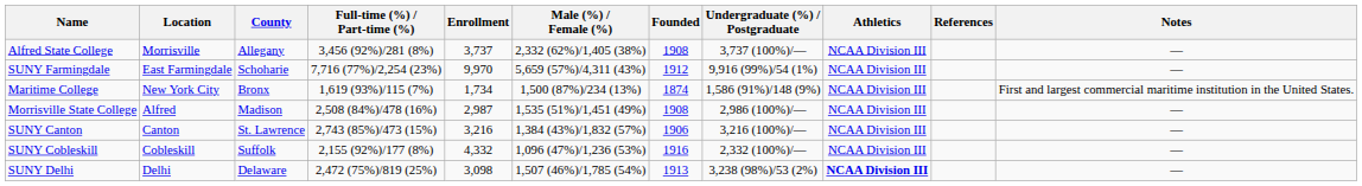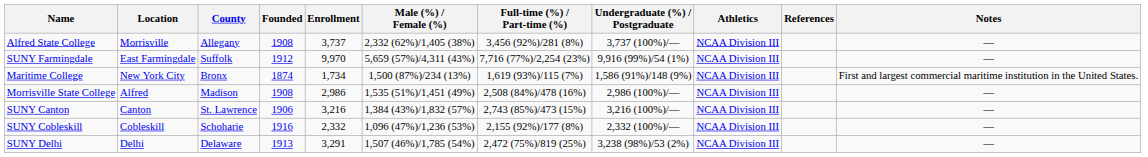 <table class="wikitable sortable">
 <tr>
 <th>Name</th>
 <th>Location</th>
 <th><a href='#'>County</a></th>
-<th>Full-time (%) /<br>Part-time (%)</th>
+<th>Founded</th>
 <th>Enrollment</th>
 <th>Male (%) /<br>Female (%)</th>
-<th>Founded</th>
+<th>Full-time (%) /<br>Part-time (%)</th>
 <th>Undergraduate (%) /<br>Postgraduate</th>
 <th>Athletics</th>
 <th class="unsortable">References</th>
 <th>Notes</th>
 </tr>
 <tr>
 <td><a href='#'>Alfred State College</a></td>
 <td><a href='#'>Morrisville</a></td>
 <td><a href='#'>Allegany</a></td>
-<td style="text-align:center;">3,456 (92%)/281 (8%)</td>
+<td style="text-align:center;"><a href='#'>1908</a></td>
 <td style="text-align:center;">3,737</td>
 <td style="text-align:center;">2,332 (62%)/1,405 (38%)</td>
-<td style="text-align:center;"><a href='#'>1908</a></td>
+<td style="text-align:center;">3,456 (92%)/281 (8%)</td>
 <td style="text-align:center;">3,737 (100%)/—</td>
 <td style="text-align:center;"><a href='#'>NCAA Division III</a></td>
 <td></td>
 <td style="text-align:center;">—</td>
 </tr>
 <tr>
 <td><a href='#'>SUNY Farmingdale</a></td>
 <td><a href='#'>East Farmingdale</a></td>
-<td><a href='#'>Schoharie</a></td>
-<td style="text-align:center;">7,716 (77%)/2,254 (23%)</td>
+<td><a href='#'>Suffolk</a></td>
+<td style="text-align:center;"><a href='#'>1912</a></td>
 <td style="text-align:center;">9,970</td>
 <td style="text-align:center;">5,659 (57%)/4,311 (43%)</td>
-<td style="text-align:center;"><a href='#'>1912</a></td>
+<td style="text-align:center;">7,716 (77%)/2,254 (23%)</td>
 <td style="text-align:center;">9,916 (99%)/54 (1%)</td>
 <td style="text-align:center;"><a href='#'>NCAA Division III</a></td>
 <td></td>
 <td style="text-align:center;">—</td>
 </tr>
 <tr>
 <td><a href='#'>Maritime College</a></td>
 <td><a href='#'>New York City</a></td>
 <td><a href='#'>Bronx</a></td>
-<td style="text-align:center;">1,619 (93%)/115 (7%)</td>
+<td style="text-align:center;"><a href='#'>1874</a></td>
 <td style="text-align:center;">1,734</td>
 <td style="text-align:center;">1,500 (87%)/234 (13%)</td>
-<td style="text-align:center;"><a href='#'>1874</a></td>
+<td style="text-align:center;">1,619 (93%)/115 (7%)</td>
 <td style="text-align:center;">1,586 (91%)/148 (9%)</td>
 <td style="text-align:center;"><a href='#'>NCAA Division III</a></td>
 <td></td>
 <td>First and largest commercial maritime institution in the United States.</td>
 </tr>
 <tr>
 <td><a href='#'>Morrisville State College</a></td>
 <td><a href='#'>Alfred</a></td>
 <td><a href='#'>Madison</a></td>
+<td style="text-align:center;"><a href='#'>1908</a></td>
+<td style="text-align:center;">2,986</td>
+<td style="text-align:center;">1,535 (51%)/1,451 (49%)</td>
 <td style="text-align:center;">2,508 (84%)/478 (16%)</td>
-<td style="text-align:center;">2,987</td>
-<td style="text-align:center;">1,535 (51%)/1,451 (49%)</td>
-<td style="text-align:center;"><a href='#'>1908</a></td>
 <td style="text-align:center;">2,986 (100%)/—</td>
 <td style="text-align:center;"><a href='#'>NCAA Division III</a></td>
 <td></td>
 <td style="text-align:center;">—</td>
 </tr>
 <tr>
 <td><a href='#'>SUNY Canton</a></td>
 <td><a href='#'>Canton</a></td>
 <td><a href='#'>St. Lawrence</a></td>
-<td style="text-align:center;">2,743 (85%)/473 (15%)</td>
+<td style="text-align:center;"><a href='#'>1906</a></td>
 <td style="text-align:center;">3,216</td>
 <td style="text-align:center;">1,384 (43%)/1,832 (57%)</td>
-<td style="text-align:center;"><a href='#'>1906</a></td>
+<td style="text-align:center;">2,743 (85%)/473 (15%)</td>
 <td style="text-align:center;">3,216 (100%)/—</td>
 <td style="text-align:center;"><a href='#'>NCAA Division III</a></td>
 <td></td>
 <td style="text-align:center;">—</td>
 </tr>
 <tr>
 <td><a href='#'>SUNY Cobleskill</a></td>
 <td><a href='#'>Cobleskill</a></td>
-<td><a href='#'>Suffolk</a></td>
+<td><a href='#'>Schoharie</a></td>
+<td style="text-align:center;"><a href='#'>1916</a></td>
+<td style="text-align:center;">2,332</td>
+<td style="text-align:center;">1,096 (47%)/1,236 (53%)</td>
 <td style="text-align:center;">2,155 (92%)/177 (8%)</td>
-<td style="text-align:center;">4,332</td>
-<td style="text-align:center;">1,096 (47%)/1,236 (53%)</td>
-<td style="text-align:center;"><a href='#'>1916</a></td>
 <td style="text-align:center;">2,332 (100%)/—</td>
 <td style="text-align:center;"><a href='#'>NCAA Division III</a></td>
 <td></td>
 <td style="text-align:center;">—</td>
 </tr>
 <tr>
 <td><a href='#'>SUNY Delhi</a></td>
 <td><a href='#'>Delhi</a></td>
 <td><a href='#'>Delaware</a></td>
+<td style="text-align:center;"><a href='#'>1913</a></td>
+<td style="text-align:center;">3,291</td>
+<td style="text-align:center;">1,507 (46%)/1,785 (54%)</td>
 <td style="text-align:center;">2,472 (75%)/819 (25%)</td>
-<td style="text-align:center;">3,098</td>
-<td style="text-align:center;">1,507 (46%)/1,785 (54%)</td>
-<td style="text-align:center;"><a href='#'>1913</a></td>
 <td style="text-align:center;">3,238 (98%)/53 (2%)</td>
-<td style="text-align:center;"><strong><a href='#'>NCAA Division III</a></strong></td>
+<td style="text-align:center;"><a href='#'>NCAA Division III</a></td>
 <td></td>
 <td style="text-align:center;">—</td>
 </tr>
 </table>
